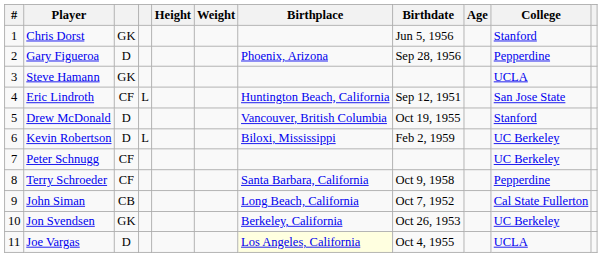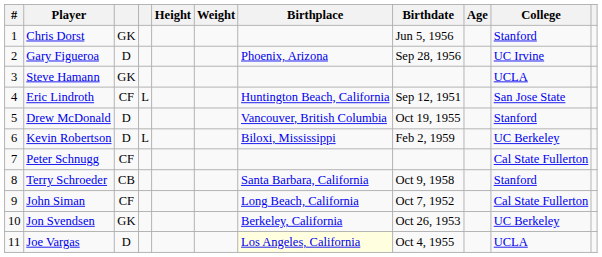 <table class="wikitable sortable" style="text-align: left; font-size: 90%; margin-left: 1em;">
 <tr>
 <th>#</th>
 <th>Player</th>
 <th></th>
 <th></th>
 <th>Height</th>
 <th>Weight</th>
 <th>Birthplace</th>
 <th>Birthdate</th>
 <th>Age</th>
 <th>College</th>
 <th></th>
 </tr>
 <tr>
 <td style="text-align: center;">1</td>
 <td data-sort-value="Dorst, Chris"><a href='#'>Chris Dorst</a></td>
 <td style="text-align: center;">GK</td>
 <td style="text-align: center;"></td>
 <td></td>
 <td></td>
 <td></td>
 <td>Jun 5, 1956</td>
 <td></td>
 <td><a href='#'>Stanford</a></td>
 <td></td>
 </tr>
 <tr>
 <td style="text-align: center;">2</td>
 <td data-sort-value="Figueroa, Gary"><a href='#'>Gary Figueroa</a></td>
 <td style="text-align: center;">D</td>
 <td style="text-align: center;"></td>
 <td></td>
 <td></td>
 <td> <a href='#'>Phoenix, Arizona</a></td>
 <td>Sep 28, 1956</td>
 <td></td>
-<td><a href='#'>Pepperdine</a></td>
+<td><a href='#'>UC Irvine</a></td>
 <td></td>
 </tr>
 <tr>
 <td style="text-align: center;">3</td>
 <td data-sort-value="Hamann, Steve"><a href='#'>Steve Hamann</a></td>
 <td style="text-align: center;">GK</td>
 <td style="text-align: center;"></td>
 <td></td>
 <td></td>
 <td></td>
 <td></td>
 <td></td>
 <td><a href='#'>UCLA</a></td>
 <td></td>
 </tr>
 <tr>
 <td style="text-align: center;">4</td>
 <td data-sort-value="Lindroth, Eric"><a href='#'>Eric Lindroth</a></td>
 <td style="text-align: center;">CF</td>
 <td style="text-align: center;">L</td>
 <td></td>
 <td></td>
 <td> <a href='#'>Huntington Beach, California</a></td>
 <td>Sep 12, 1951</td>
 <td></td>
 <td><a href='#'>San Jose State</a></td>
 <td></td>
 </tr>
 <tr>
 <td style="text-align: center;">5</td>
 <td data-sort-value="McDonald, Drew"><a href='#'>Drew McDonald</a></td>
 <td style="text-align: center;">D</td>
 <td style="text-align: center;"></td>
 <td></td>
 <td></td>
 <td> <a href='#'>Vancouver, British Columbia</a></td>
 <td>Oct 19, 1955</td>
 <td></td>
 <td><a href='#'>Stanford</a></td>
 <td></td>
 </tr>
 <tr>
 <td style="text-align: center;">6</td>
 <td data-sort-value="Robertson, Kevin"><a href='#'>Kevin Robertson</a></td>
 <td style="text-align: center;">D</td>
 <td style="text-align: center;">L</td>
 <td></td>
 <td></td>
 <td> <a href='#'>Biloxi, Mississippi</a></td>
 <td>Feb 2, 1959</td>
 <td></td>
 <td><a href='#'>UC Berkeley</a></td>
 <td></td>
 </tr>
 <tr>
 <td style="text-align: center;">7</td>
 <td data-sort-value="Schnugg, Peter"><a href='#'>Peter Schnugg</a></td>
 <td style="text-align: center;">CF</td>
 <td style="text-align: center;"></td>
 <td></td>
 <td></td>
 <td></td>
 <td></td>
 <td></td>
-<td><a href='#'>UC Berkeley</a></td>
+<td><a href='#'>Cal State Fullerton</a></td>
 <td></td>
 </tr>
 <tr>
 <td style="text-align: center;">8</td>
 <td data-sort-value="Schroeder, Terry"><a href='#'>Terry Schroeder</a></td>
-<td style="text-align: center;">CF</td>
+<td style="text-align: center;">CB</td>
 <td style="text-align: center;"></td>
 <td></td>
 <td></td>
 <td> <a href='#'>Santa Barbara, California</a></td>
 <td>Oct 9, 1958</td>
 <td></td>
-<td><a href='#'>Pepperdine</a></td>
+<td><a href='#'>Stanford</a></td>
 <td></td>
 </tr>
 <tr>
 <td style="text-align: center;">9</td>
 <td data-sort-value="Siman, John"><a href='#'>John Siman</a></td>
-<td style="text-align: center;">CB</td>
+<td style="text-align: center;">CF</td>
 <td style="text-align: center;"></td>
 <td></td>
 <td></td>
 <td> <a href='#'>Long Beach, California</a></td>
 <td>Oct 7, 1952</td>
 <td></td>
 <td><a href='#'>Cal State Fullerton</a></td>
 <td></td>
 </tr>
 <tr>
 <td style="text-align: center;">10</td>
 <td data-sort-value="Svendsen, Jon"><a href='#'>Jon Svendsen</a></td>
 <td style="text-align: center;">GK</td>
 <td style="text-align: center;"></td>
 <td></td>
 <td></td>
 <td> <a href='#'>Berkeley, California</a></td>
 <td>Oct 26, 1953</td>
 <td></td>
 <td><a href='#'>UC Berkeley</a></td>
 <td></td>
 </tr>
 <tr>
 <td style="text-align: center;">11</td>
 <td data-sort-value="Vargas, Joe"><a href='#'>Joe Vargas</a></td>
 <td style="text-align: center;">D</td>
 <td style="text-align: center;"></td>
 <td></td>
 <td></td>
 <td style="background: lightyellow;"> <a href='#'>Los Angeles, California</a></td>
 <td>Oct 4, 1955</td>
 <td></td>
 <td><a href='#'>UCLA</a></td>
 <td></td>
 </tr>
 </table>
